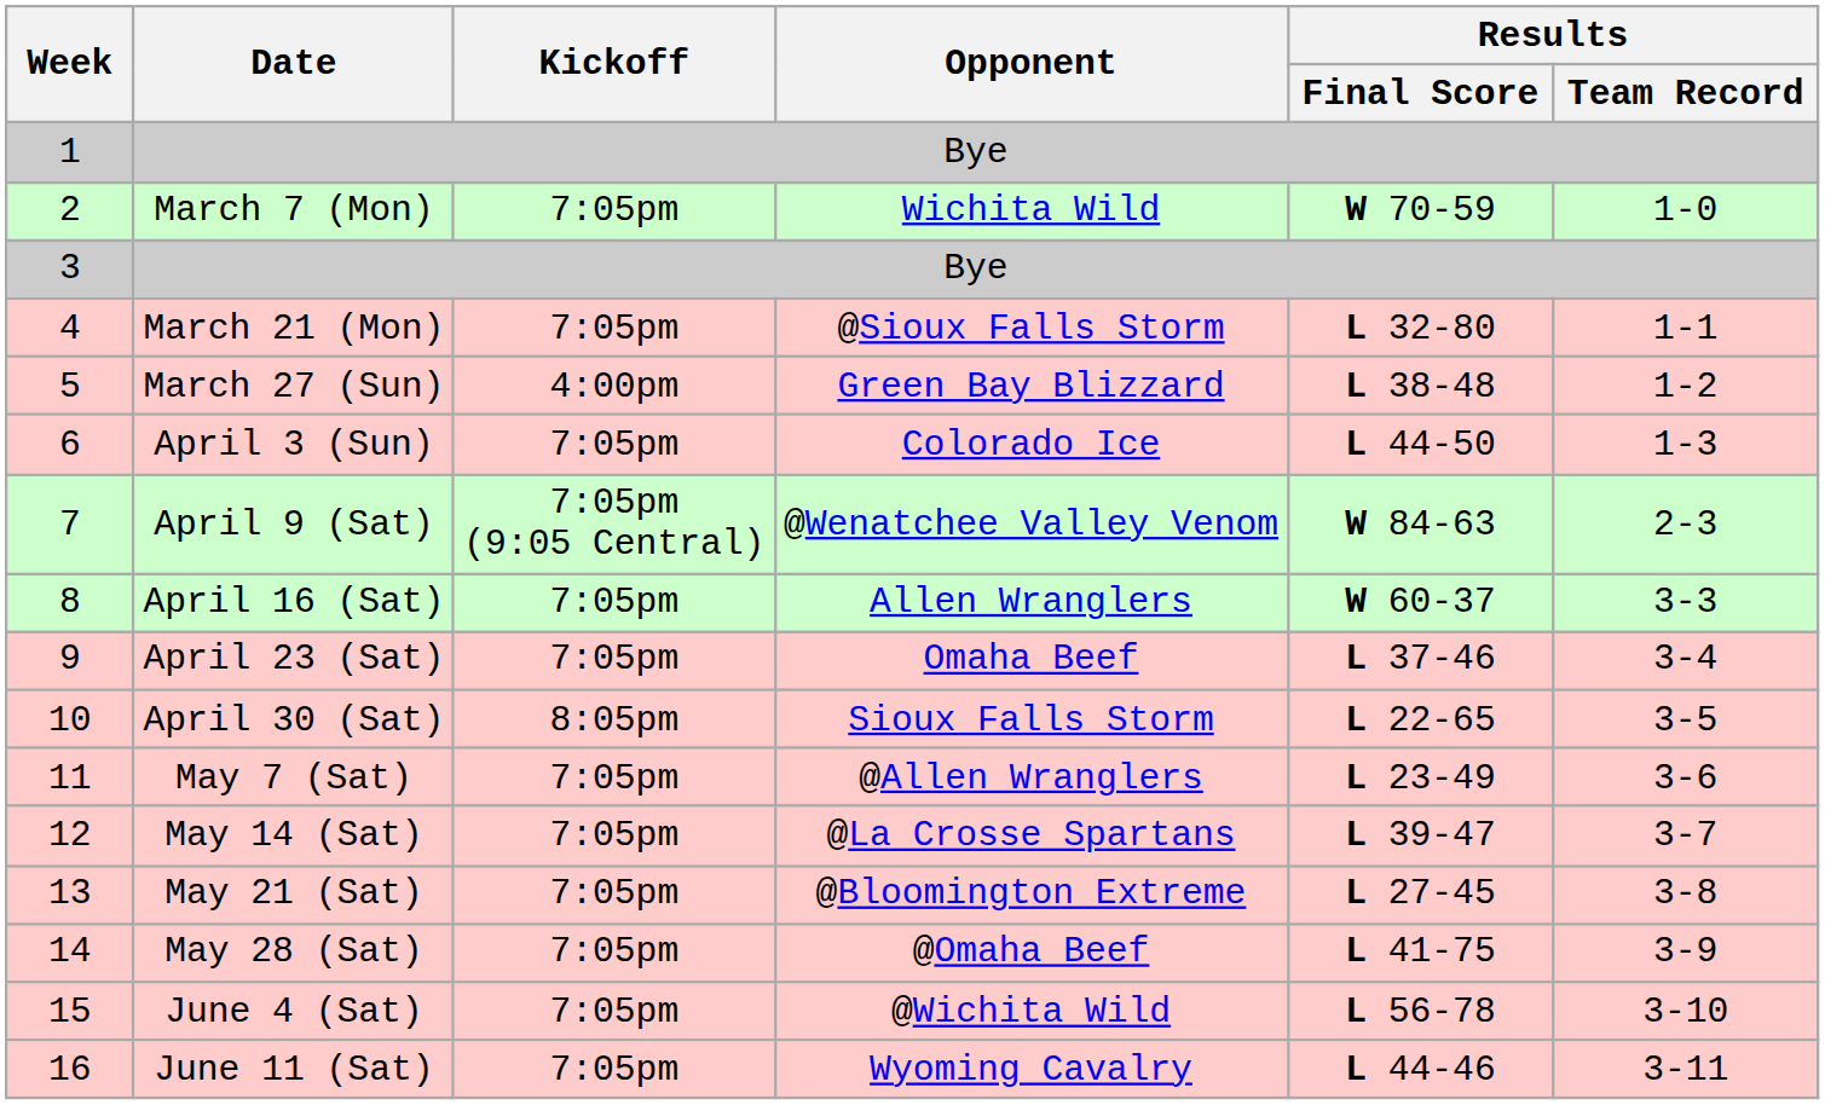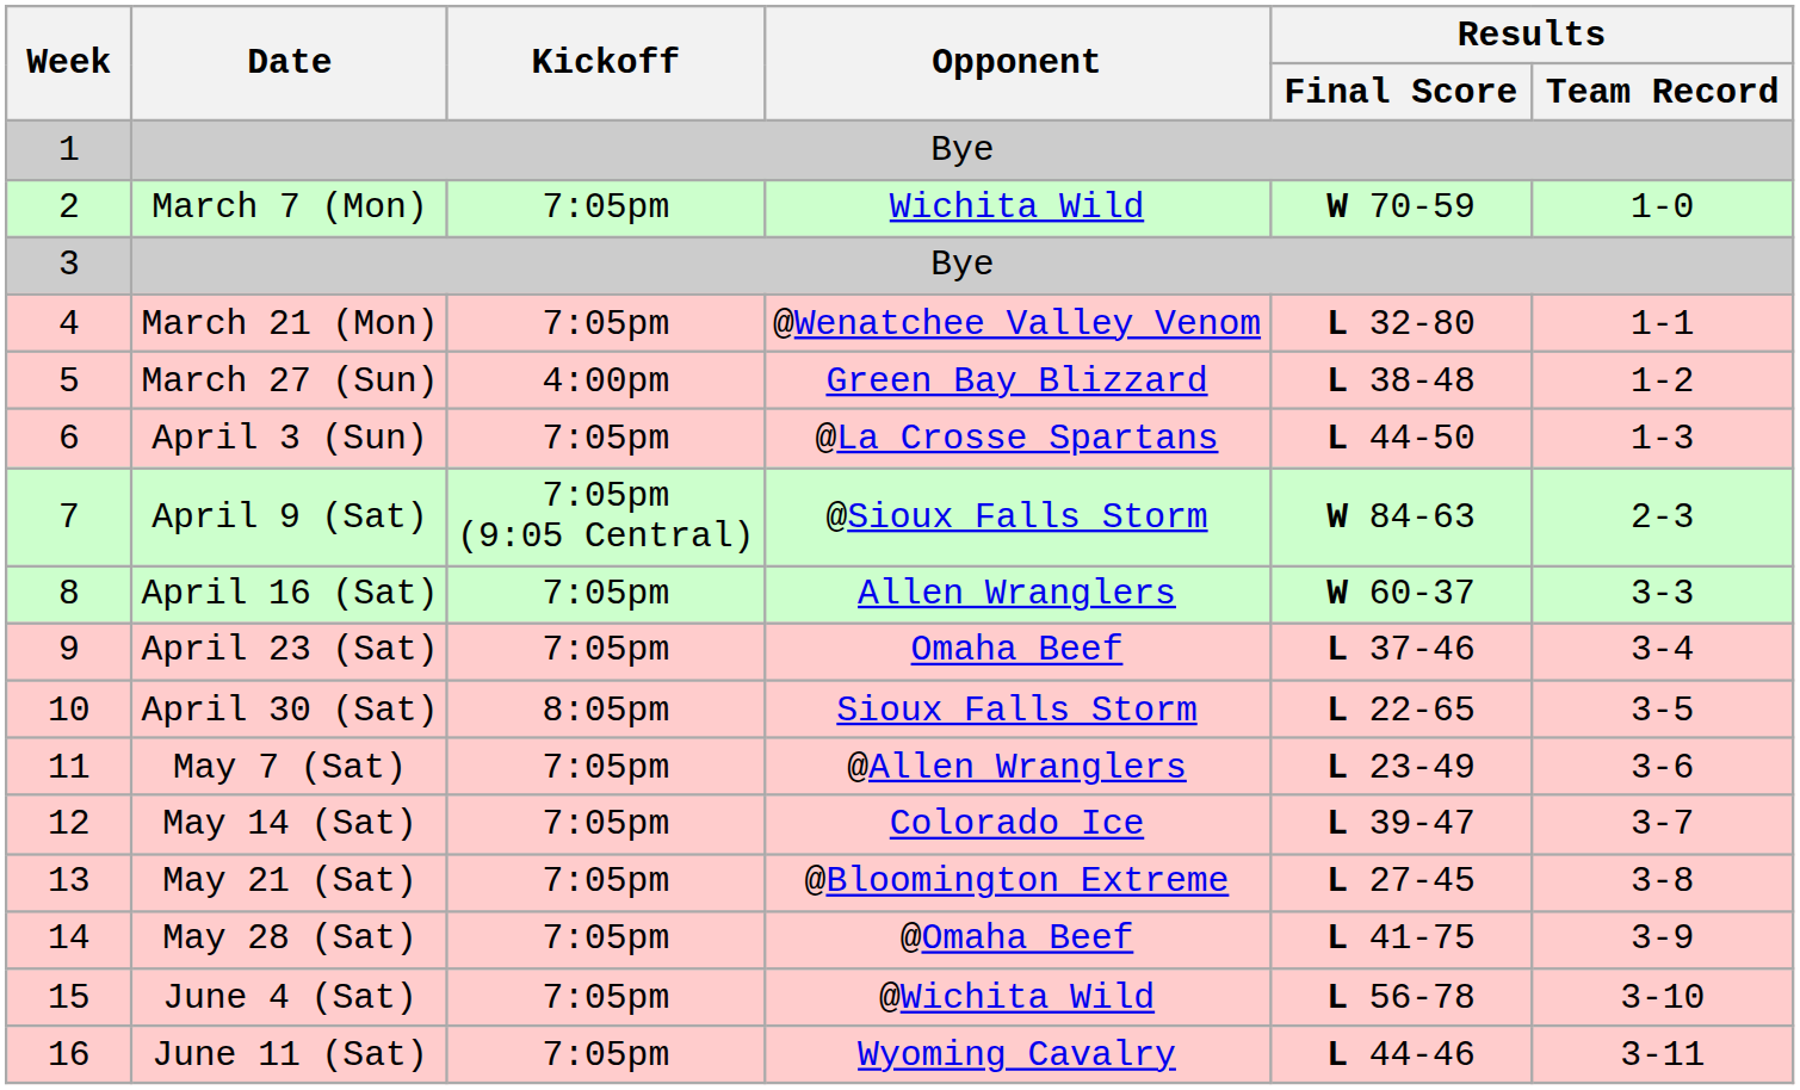 <table class="wikitable">
 <tr>
 <th rowspan="2" width="40">Week</th>
 <th rowspan="2" width="110">Date</th>
 <th rowspan="2" width="110">Kickoff</th>
 <th rowspan="2" width="180">Opponent</th>
 <th colspan="2" width="180">Results</th>
 </tr>
 <tr>
 <th width="90">Final Score</th>
 <th width="90">Team Record</th>
 </tr>
 <tr align="center" bgcolor="#CCCCCC">
 <td align="center">1</td>
 <td colSpan=5 align="center">Bye</td>
 </tr>
 <tr align="center" bgcolor="#CCFFCC">
 <td align="center">2</td>
 <td align="center">March 7 (Mon)</td>
 <td align="center">7:05pm</td>
 <td align="center"><a href='#'>Wichita Wild</a></td>
 <td align="center"><strong>W</strong> 70-59</td>
 <td align="center">1-0</td>
 </tr>
 <tr align="center" bgcolor="#CCCCCC">
 <td align="center">3</td>
 <td colSpan=5 align="center">Bye</td>
 </tr>
 <tr align="center" bgcolor="#FFCCCC">
 <td align="center">4</td>
 <td align="center">March 21 (Mon)</td>
 <td align="center">7:05pm</td>
-<td align="center">@<a href='#'>Sioux Falls Storm</a></td>
+<td align="center">@<a href='#'>Wenatchee Valley Venom</a></td>
 <td align="center"><strong>L</strong> 32-80</td>
 <td align="center">1-1</td>
 </tr>
 <tr align="center" bgcolor="#FFCCCC">
 <td align="center">5</td>
 <td align="center">March 27 (Sun)</td>
 <td align="center">4:00pm</td>
 <td align="center"><a href='#'>Green Bay Blizzard</a></td>
 <td align="center"><strong>L</strong> 38-48</td>
 <td align="center">1-2</td>
 </tr>
 <tr align="center" bgcolor="#FFCCCC">
 <td align="center">6</td>
 <td align="center">April 3 (Sun)</td>
 <td align="center">7:05pm</td>
-<td align="center"><a href='#'>Colorado Ice</a></td>
+<td align="center">@<a href='#'>La Crosse Spartans</a></td>
 <td align="center"><strong>L</strong> 44-50</td>
 <td align="center">1-3</td>
 </tr>
 <tr align="center" bgcolor="#CCFFCC">
 <td align="center">7</td>
 <td align="center">April 9 (Sat)</td>
 <td align="center">7:05pm<br>(9:05 Central)</td>
-<td align="center">@<a href='#'>Wenatchee Valley Venom</a></td>
+<td align="center">@<a href='#'>Sioux Falls Storm</a></td>
 <td align="center"><strong>W</strong> 84-63</td>
 <td align="center">2-3</td>
 </tr>
 <tr align="center" bgcolor="#CCFFCC">
 <td align="center">8</td>
 <td align="center">April 16 (Sat)</td>
 <td align="center">7:05pm</td>
 <td align="center"><a href='#'>Allen Wranglers</a></td>
 <td align="center"><strong>W</strong> 60-37</td>
 <td align="center">3-3</td>
 </tr>
 <tr align="center" bgcolor="#FFCCCC">
 <td align="center">9</td>
 <td align="center">April 23 (Sat)</td>
 <td align="center">7:05pm</td>
 <td align="center"><a href='#'>Omaha Beef</a></td>
 <td align="center"><strong>L</strong> 37-46</td>
 <td align="center">3-4</td>
 </tr>
 <tr align="center" bgcolor="#FFCCCC">
 <td align="center">10</td>
 <td align="center">April 30 (Sat)</td>
 <td align="center">8:05pm</td>
 <td align="center"><a href='#'>Sioux Falls Storm</a></td>
 <td align="center"><strong>L</strong> 22-65</td>
 <td align="center">3-5</td>
 </tr>
 <tr align="center" bgcolor="#FFCCCC">
 <td align="center">11</td>
 <td align="center">May 7 (Sat)</td>
 <td align="center">7:05pm</td>
 <td align="center">@<a href='#'>Allen Wranglers</a></td>
 <td align="center"><strong>L</strong> 23-49</td>
 <td align="center">3-6</td>
 </tr>
 <tr align="center" bgcolor="#FFCCCC">
 <td align="center">12</td>
 <td align="center">May 14 (Sat)</td>
 <td align="center">7:05pm</td>
-<td align="center">@<a href='#'>La Crosse Spartans</a></td>
+<td align="center"><a href='#'>Colorado Ice</a></td>
 <td align="center"><strong>L</strong> 39-47</td>
 <td align="center">3-7</td>
 </tr>
 <tr align="center" bgcolor="#FFCCCC">
 <td align="center">13</td>
 <td align="center">May 21 (Sat)</td>
 <td align="center">7:05pm</td>
 <td align="center">@<a href='#'>Bloomington Extreme</a></td>
 <td align="center"><strong>L</strong> 27-45</td>
 <td align="center">3-8</td>
 </tr>
 <tr align="center" bgcolor="#FFCCCC">
 <td align="center">14</td>
 <td align="center">May 28 (Sat)</td>
 <td align="center">7:05pm</td>
 <td align="center">@<a href='#'>Omaha Beef</a></td>
 <td align="center"><strong>L</strong> 41-75</td>
 <td align="center">3-9</td>
 </tr>
 <tr align="center" bgcolor="#FFCCCC">
 <td align="center">15</td>
 <td align="center">June 4 (Sat)</td>
 <td align="center">7:05pm</td>
 <td align="center">@<a href='#'>Wichita Wild</a></td>
 <td align="center"><strong>L</strong> 56-78</td>
 <td align="center">3-10</td>
 </tr>
 <tr align="center" bgcolor="#FFCCCC">
 <td align="center">16</td>
 <td align="center">June 11 (Sat)</td>
 <td align="center">7:05pm</td>
 <td align="center"><a href='#'>Wyoming Cavalry</a></td>
 <td align="center"><strong>L</strong> 44-46</td>
 <td align="center">3-11</td>
 </tr>
 </table>
